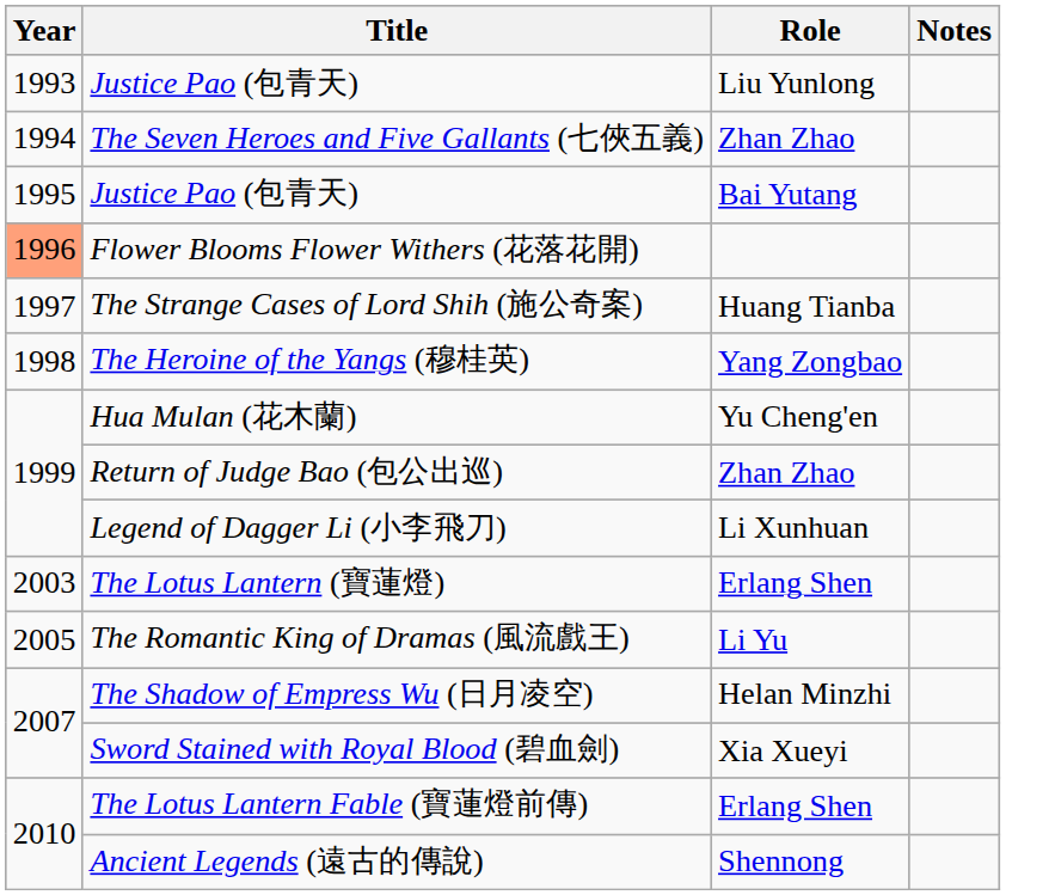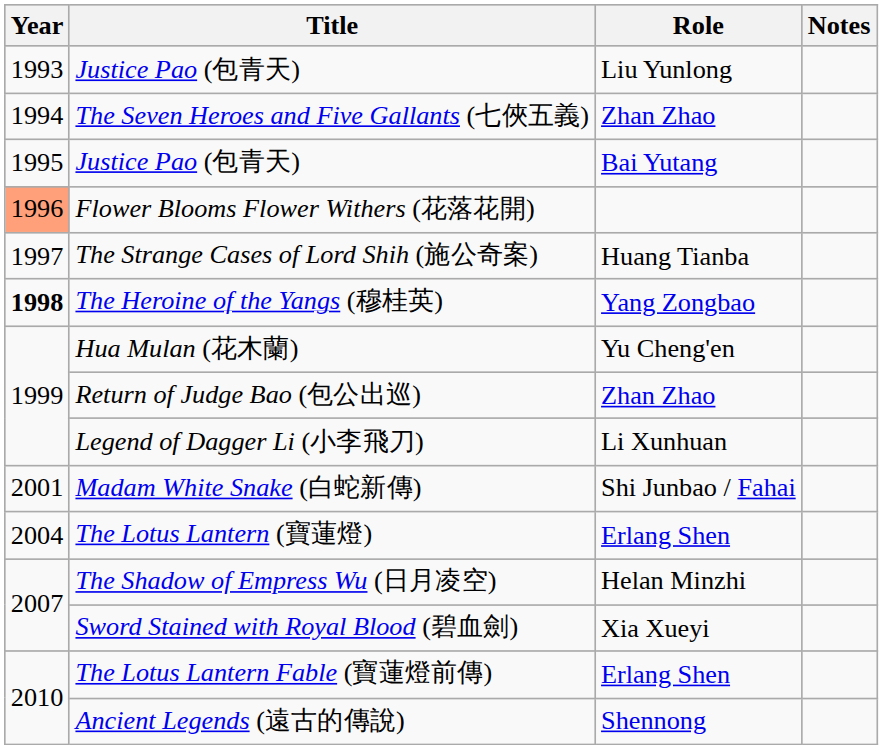 <table class="wikitable sortable">
 <tr>
 <th>Year</th>
 <th>Title</th>
 <th>Role</th>
 <th>Notes</th>
 </tr>
 <tr>
 <td>1993</td>
 <td><em><a href='#'>Justice Pao</a></em> (包青天)</td>
 <td>Liu Yunlong</td>
 <td></td>
 </tr>
 <tr>
 <td>1994</td>
 <td><em><a href='#'>The Seven Heroes and Five Gallants</a></em> (七俠五義)</td>
 <td><a href='#'>Zhan Zhao</a></td>
 <td></td>
 </tr>
 <tr>
 <td>1995</td>
 <td><em><a href='#'>Justice Pao</a></em> (包青天)</td>
 <td><a href='#'>Bai Yutang</a></td>
 <td></td>
 </tr>
 <tr>
 <td style="background: lightsalmon;">1996</td>
 <td><em>Flower Blooms Flower Withers</em> (花落花開)</td>
 <td></td>
 <td></td>
 </tr>
 <tr>
 <td>1997</td>
 <td><em>The Strange Cases of Lord Shih</em> (施公奇案)</td>
 <td>Huang Tianba</td>
 <td></td>
 </tr>
 <tr>
-<td>1998</td>
+<td><strong>1998</strong></td>
 <td><em><a href='#'>The Heroine of the Yangs</a></em> (穆桂英)</td>
 <td><a href='#'>Yang Zongbao</a></td>
 <td></td>
 </tr>
 <tr>
 <td rowspan=3>1999</td>
 <td><em>Hua Mulan</em> (花木蘭)</td>
 <td>Yu Cheng'en</td>
 <td></td>
 </tr>
 <tr>
 <td><em>Return of Judge Bao</em> (包公出巡)</td>
 <td><a href='#'>Zhan Zhao</a></td>
 <td></td>
 </tr>
 <tr>
 <td><em>Legend of Dagger Li</em> (小李飛刀)</td>
 <td>Li Xunhuan</td>
 <td></td>
 </tr>
 <tr>
-<td>2003</td>
-<td><em><a href='#'>The Lotus Lantern</a></em> (寶蓮燈)</td>
-<td><a href='#'>Erlang Shen</a></td>
+<td>2001</td>
+<td><em><a href='#'>Madam White Snake</a></em> (白蛇新傳)</td>
+<td>Shi Junbao / <a href='#'>Fahai</a></td>
 <td></td>
 </tr>
 <tr>
-<td>2005</td>
-<td><em>The Romantic King of Dramas</em> (風流戲王)</td>
-<td><a href='#'>Li Yu</a></td>
+<td>2004</td>
+<td><em><a href='#'>The Lotus Lantern</a></em> (寶蓮燈)</td>
+<td><a href='#'>Erlang Shen</a></td>
 <td></td>
 </tr>
 <tr>
 <td rowspan=2>2007</td>
 <td><em><a href='#'>The Shadow of Empress Wu</a></em> (日月凌空)</td>
 <td>Helan Minzhi</td>
 <td></td>
 </tr>
 <tr>
 <td><em><a href='#'>Sword Stained with Royal Blood</a></em> (碧血劍)</td>
 <td>Xia Xueyi</td>
 <td></td>
 </tr>
 <tr>
 <td rowspan=2>2010</td>
 <td><em><a href='#'>The Lotus Lantern Fable</a></em> (寶蓮燈前傳)</td>
 <td><a href='#'>Erlang Shen</a></td>
 <td></td>
 </tr>
 <tr>
 <td><em><a href='#'>Ancient Legends</a></em> (遠古的傳說)</td>
 <td><a href='#'>Shennong</a></td>
 <td></td>
 </tr>
 </table>
